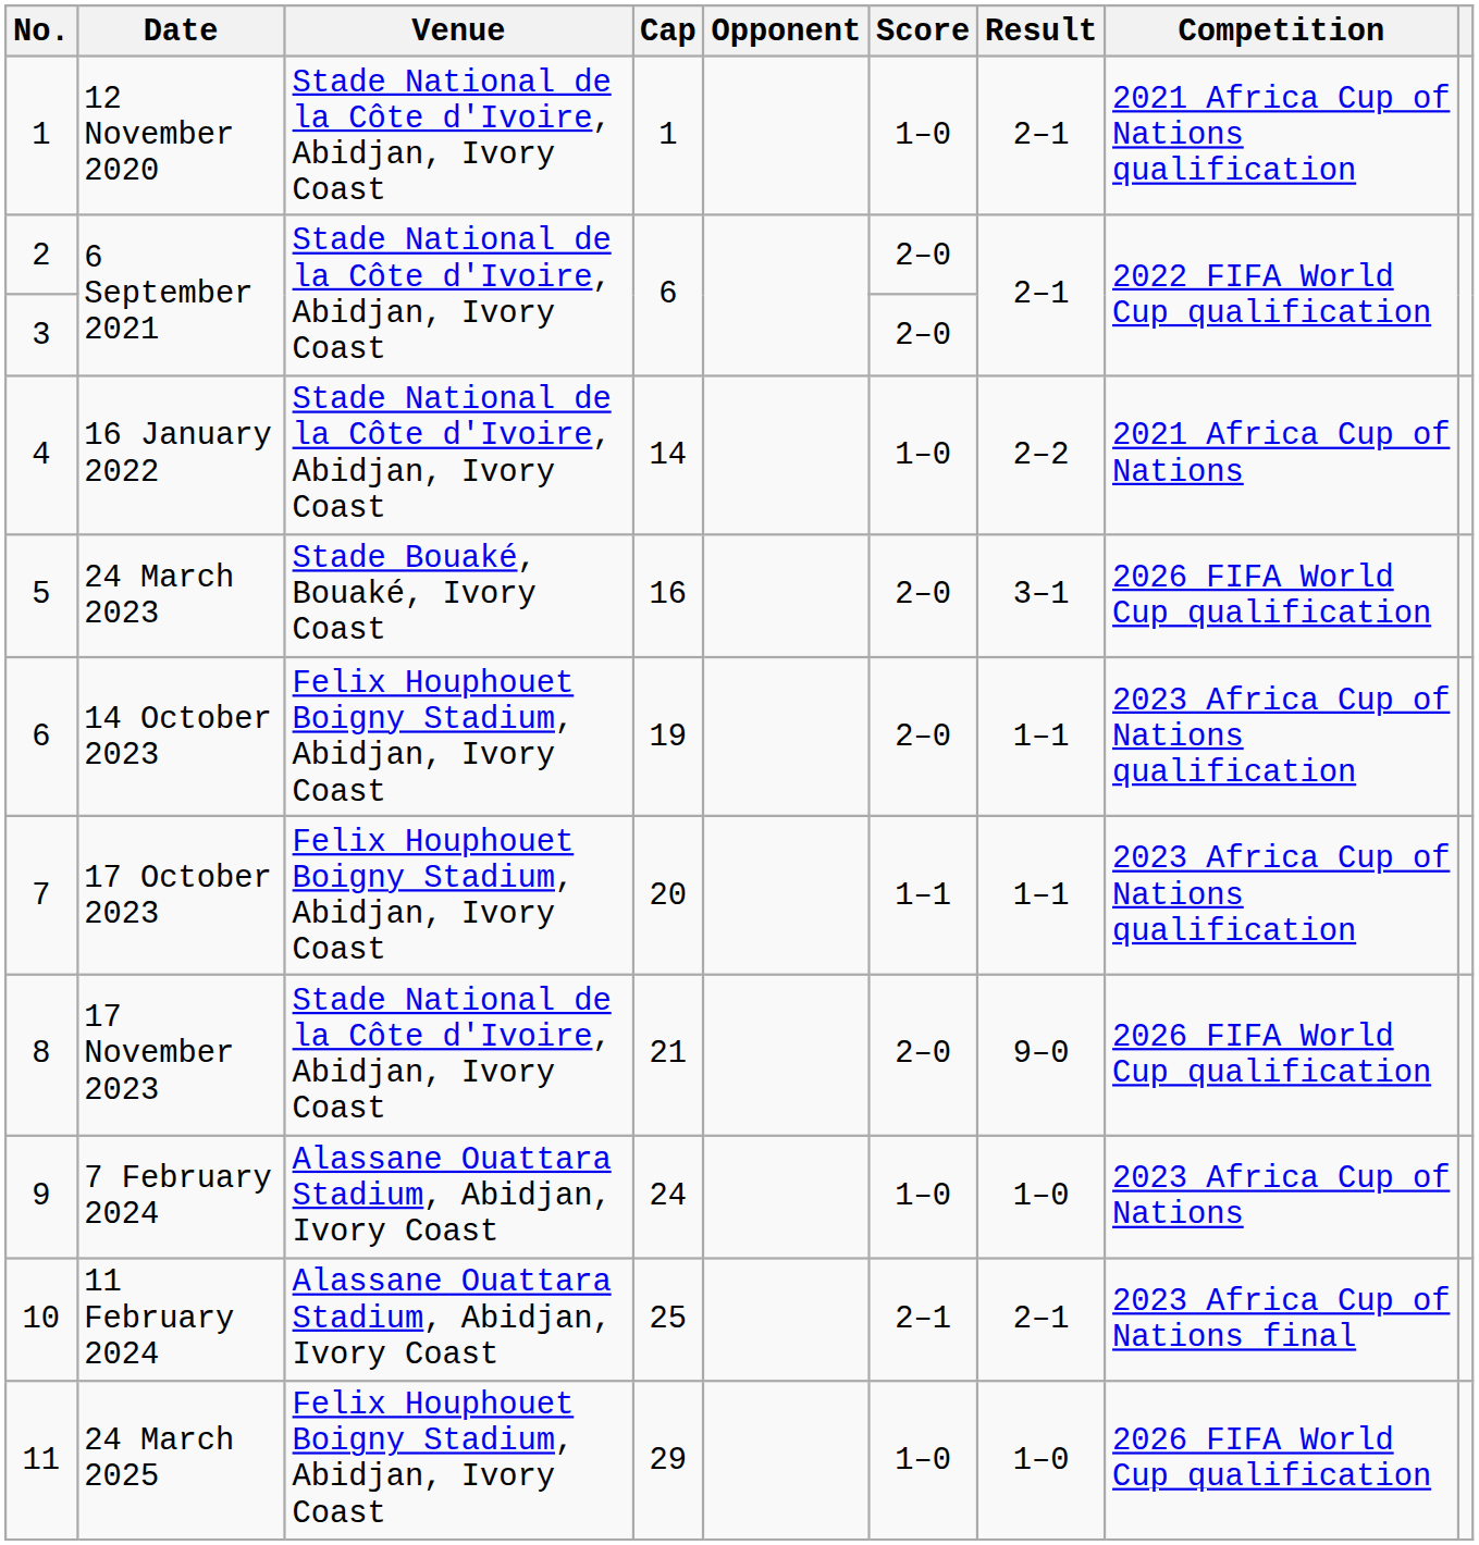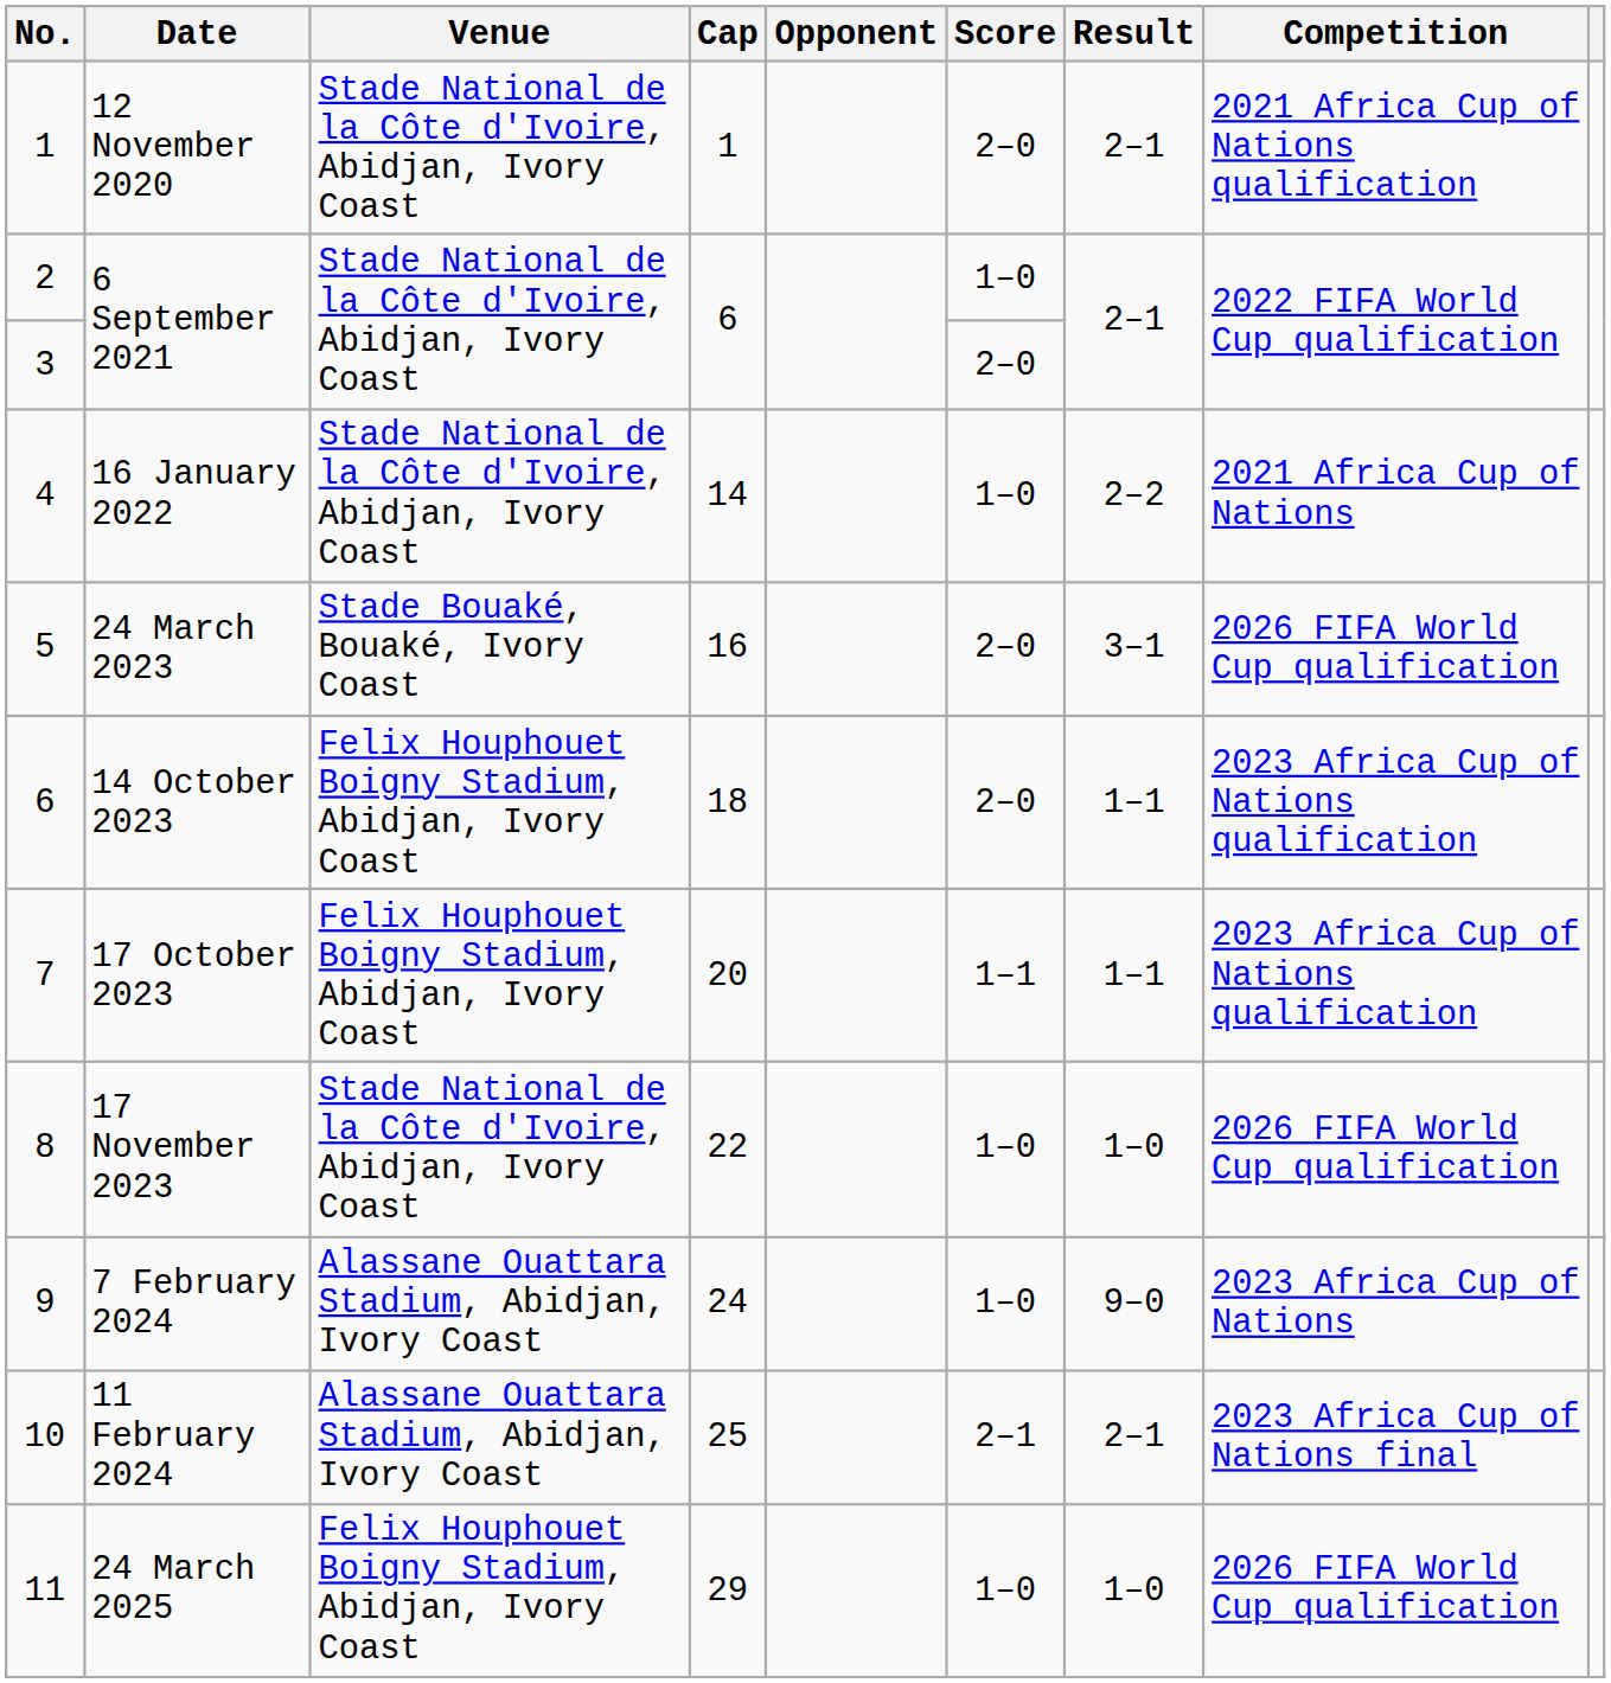 <table class="wikitable sortable">
 <tr>
 <th scope=col>No.</th>
 <th scope=col>Date</th>
 <th scope=col>Venue</th>
 <th scope=col>Cap</th>
 <th scope=col>Opponent</th>
 <th scope=col>Score</th>
 <th scope=col>Result</th>
 <th scope=col>Competition</th>
 <th scope=col class=unsortable></th>
 </tr>
 <tr>
 <td align=center>1</td>
 <td>12 November 2020</td>
 <td><a href='#'>Stade National de la Côte d'Ivoire</a>, Abidjan, Ivory Coast</td>
 <td align=center>1</td>
 <td></td>
-<td align=center>1–0</td>
+<td align=center>2–0</td>
 <td align=center>2–1</td>
 <td><a href='#'>2021 Africa Cup of Nations qualification</a></td>
 <td align=center></td>
 </tr>
 <tr>
 <td align=center>2</td>
 <td rowspan=2>6 September 2021</td>
 <td rowspan=2><a href='#'>Stade National de la Côte d'Ivoire</a>, Abidjan, Ivory Coast</td>
 <td align=center rowspan=2>6</td>
 <td rowspan=2></td>
-<td align=center>2–0</td>
+<td align=center>1–0</td>
 <td align=center rowspan=2>2–1</td>
 <td rowspan=2><a href='#'>2022 FIFA World Cup qualification</a></td>
 <td align=center rowspan=2></td>
 </tr>
 <tr>
 <td align=center>3</td>
 <td align=center>2–0</td>
 </tr>
 <tr>
 <td align=center>4</td>
 <td>16 January 2022</td>
 <td><a href='#'>Stade National de la Côte d'Ivoire</a>, Abidjan, Ivory Coast</td>
 <td align=center>14</td>
 <td></td>
 <td align=center>1–0</td>
 <td align=center>2–2</td>
 <td><a href='#'>2021 Africa Cup of Nations</a></td>
 <td align=center></td>
 </tr>
 <tr>
 <td align=center>5</td>
 <td>24 March 2023</td>
 <td><a href='#'>Stade Bouaké</a>, Bouaké, Ivory Coast</td>
 <td align=center>16</td>
 <td></td>
 <td align=center>2–0</td>
 <td align=center>3–1</td>
 <td><a href='#'>2026 FIFA World Cup qualification</a></td>
 <td align=center></td>
 </tr>
 <tr>
 <td align=center>6</td>
 <td>14 October 2023</td>
 <td><a href='#'>Felix Houphouet Boigny Stadium</a>, Abidjan, Ivory Coast</td>
-<td align=center>19</td>
+<td align=center>18</td>
 <td></td>
 <td align=center>2–0</td>
 <td align=center>1–1</td>
 <td><a href='#'>2023 Africa Cup of Nations qualification</a></td>
 <td align=center></td>
 </tr>
 <tr>
 <td align=center>7</td>
 <td>17 October 2023</td>
 <td><a href='#'>Felix Houphouet Boigny Stadium</a>, Abidjan, Ivory Coast</td>
 <td align=center>20</td>
 <td></td>
 <td align=center>1–1</td>
 <td align=center>1–1</td>
 <td><a href='#'>2023 Africa Cup of Nations qualification</a></td>
 <td align=center></td>
 </tr>
 <tr>
 <td align=center>8</td>
 <td>17 November 2023</td>
 <td><a href='#'>Stade National de la Côte d'Ivoire</a>, Abidjan, Ivory Coast</td>
-<td align=center>21</td>
+<td align=center>22</td>
 <td></td>
-<td align=center>2–0</td>
-<td align=center>9–0</td>
+<td align=center>1–0</td>
+<td align=center>1–0</td>
 <td><a href='#'>2026 FIFA World Cup qualification</a></td>
 <td align=center></td>
 </tr>
 <tr>
 <td align=center>9</td>
 <td>7 February 2024</td>
 <td><a href='#'>Alassane Ouattara Stadium</a>, Abidjan, Ivory Coast</td>
 <td align=center>24</td>
 <td></td>
 <td align=center>1–0</td>
-<td align=center>1–0</td>
+<td align=center>9–0</td>
 <td><a href='#'>2023 Africa Cup of Nations</a></td>
 <td align=center></td>
 </tr>
 <tr>
 <td align=center>10</td>
 <td>11 February 2024</td>
 <td><a href='#'>Alassane Ouattara Stadium</a>, Abidjan, Ivory Coast</td>
 <td align=center>25</td>
 <td></td>
 <td align=center>2–1</td>
 <td align=center>2–1</td>
 <td><a href='#'>2023 Africa Cup of Nations final</a></td>
 <td align=center></td>
 </tr>
 <tr>
 <td align=center>11</td>
 <td>24 March 2025</td>
 <td><a href='#'>Felix Houphouet Boigny Stadium</a>, Abidjan, Ivory Coast</td>
 <td align=center>29</td>
 <td></td>
 <td align=center>1–0</td>
 <td align=center>1–0</td>
 <td><a href='#'>2026 FIFA World Cup qualification</a></td>
 <td align=center></td>
 </tr>
 </table>
